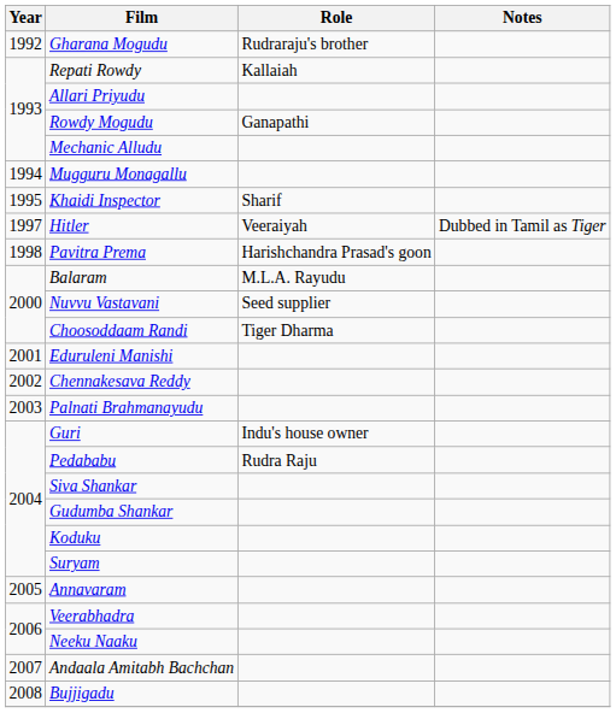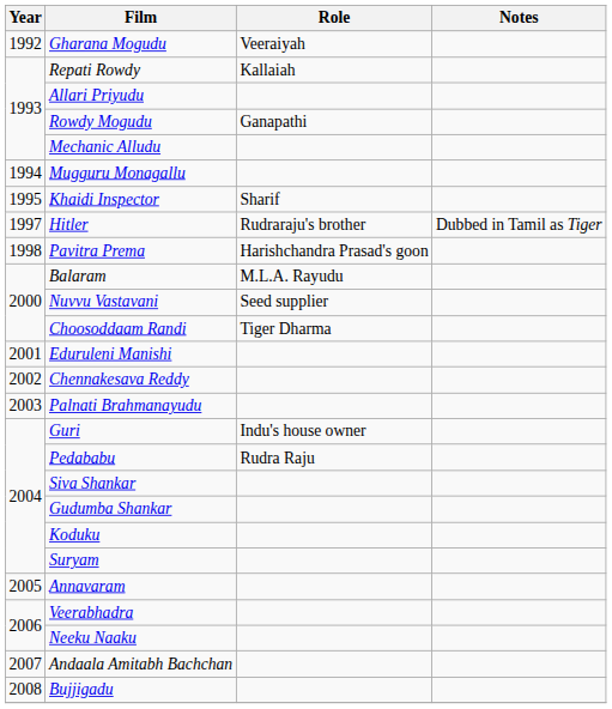 <table class="wikitable sortable">
 <tr style="background:#ccc; text-align:center;">
 <th>Year</th>
 <th>Film</th>
 <th>Role</th>
 <th>Notes</th>
 </tr>
 <tr>
 <td>1992</td>
 <td><em><a href='#'>Gharana Mogudu</a></em></td>
-<td>Rudraraju's brother</td>
+<td>Veeraiyah</td>
 <td></td>
 </tr>
 <tr>
 <td rowspan="4">1993</td>
 <td><em>Repati Rowdy</em></td>
 <td>Kallaiah</td>
 <td></td>
 </tr>
 <tr>
 <td><em><a href='#'>Allari Priyudu</a></em></td>
 <td></td>
 <td></td>
 </tr>
 <tr>
 <td><em><a href='#'>Rowdy Mogudu</a></em></td>
 <td>Ganapathi</td>
 <td></td>
 </tr>
 <tr>
 <td><em><a href='#'>Mechanic Alludu</a></em></td>
 <td></td>
 <td></td>
 </tr>
 <tr>
 <td>1994</td>
 <td><em><a href='#'>Mugguru Monagallu</a></em></td>
 <td></td>
 <td></td>
 </tr>
 <tr>
 <td>1995</td>
 <td><em><a href='#'>Khaidi Inspector</a></em></td>
 <td>Sharif</td>
 <td></td>
 </tr>
 <tr>
 <td>1997</td>
 <td><em><a href='#'>Hitler</a></em></td>
-<td>Veeraiyah</td>
+<td>Rudraraju's brother</td>
 <td>Dubbed in Tamil as <em>Tiger</em></td>
 </tr>
 <tr>
 <td>1998</td>
 <td><em><a href='#'>Pavitra Prema</a></em></td>
 <td>Harishchandra Prasad's goon</td>
 <td></td>
 </tr>
 <tr>
 <td rowspan="3">2000</td>
 <td><em>Balaram</em></td>
 <td>M.L.A. Rayudu</td>
 <td></td>
 </tr>
 <tr>
 <td><em><a href='#'>Nuvvu Vastavani</a></em></td>
 <td>Seed supplier</td>
 <td></td>
 </tr>
 <tr>
 <td><em><a href='#'>Choosoddaam Randi</a></em></td>
 <td>Tiger Dharma</td>
 <td></td>
 </tr>
 <tr>
 <td>2001</td>
 <td><em><a href='#'>Eduruleni Manishi</a></em></td>
 <td></td>
 <td></td>
 </tr>
 <tr>
 <td>2002</td>
 <td><em><a href='#'>Chennakesava Reddy</a></em></td>
 <td></td>
 <td></td>
 </tr>
 <tr>
 <td>2003</td>
 <td><em><a href='#'>Palnati Brahmanayudu</a></em></td>
 <td></td>
 <td></td>
 </tr>
 <tr>
 <td rowspan="6">2004</td>
 <td><em><a href='#'>Guri</a></em></td>
 <td>Indu's house owner</td>
 <td></td>
 </tr>
 <tr>
 <td><em><a href='#'>Pedababu</a></em></td>
 <td>Rudra Raju</td>
 <td></td>
 </tr>
 <tr>
 <td><em><a href='#'>Siva Shankar</a></em></td>
 <td></td>
 <td></td>
 </tr>
 <tr>
 <td><em><a href='#'>Gudumba Shankar</a></em></td>
 <td></td>
 <td></td>
 </tr>
 <tr>
 <td><em><a href='#'>Koduku</a></em></td>
 <td></td>
 <td></td>
 </tr>
 <tr>
 <td><em><a href='#'>Suryam</a></em></td>
 <td></td>
 <td></td>
 </tr>
 <tr>
 <td>2005</td>
 <td><em><a href='#'>Annavaram</a></em></td>
 <td></td>
 <td></td>
 </tr>
 <tr>
 <td rowspan="2">2006</td>
 <td><em><a href='#'>Veerabhadra</a></em></td>
 <td></td>
 <td></td>
 </tr>
 <tr>
 <td><em><a href='#'>Neeku Naaku</a></em></td>
 <td></td>
 <td></td>
 </tr>
 <tr>
 <td>2007</td>
 <td><em>Andaala Amitabh Bachchan</em></td>
 <td></td>
 <td></td>
 </tr>
 <tr>
 <td>2008</td>
 <td><em><a href='#'>Bujjigadu</a></em></td>
 <td></td>
 <td></td>
 </tr>
 <tr>
 </tr>
 </table>
